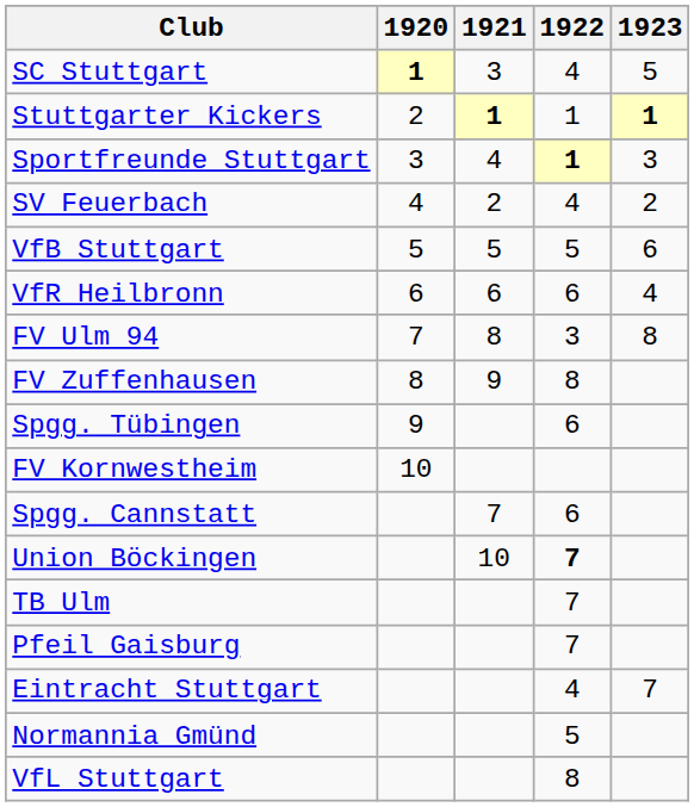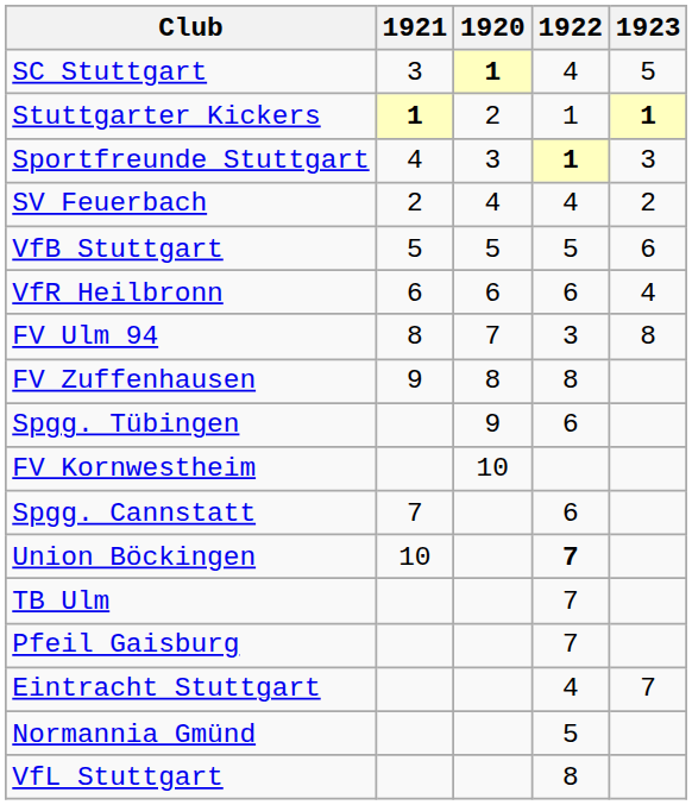 <table class="wikitable">
 <tr>
 <th>Club</th>
+<th>1921</th>
 <th>1920</th>
-<th>1921</th>
 <th>1922</th>
 <th>1923</th>
 </tr>
 <tr align="center">
 <td align="left"><a href='#'>SC Stuttgart</a></td>
+<td>3</td>
 <td style="background:#ffffbf"><strong>1</strong></td>
-<td>3</td>
 <td>4</td>
 <td>5</td>
 </tr>
 <tr align="center">
 <td align="left"><a href='#'>Stuttgarter Kickers</a></td>
+<td style="background:#ffffbf"><strong>1</strong></td>
 <td>2</td>
-<td style="background:#ffffbf"><strong>1</strong></td>
 <td>1</td>
 <td style="background:#ffffbf"><strong>1</strong></td>
 </tr>
 <tr align="center">
 <td align="left"><a href='#'>Sportfreunde Stuttgart</a></td>
+<td>4</td>
 <td>3</td>
-<td>4</td>
 <td style="background:#ffffbf"><strong>1</strong></td>
 <td>3</td>
 </tr>
 <tr align="center">
 <td align="left"><a href='#'>SV Feuerbach</a></td>
+<td>2</td>
 <td>4</td>
-<td>2</td>
 <td>4</td>
 <td>2</td>
 </tr>
 <tr align="center">
 <td align="left"><a href='#'>VfB Stuttgart</a></td>
 <td>5</td>
 <td>5</td>
 <td>5</td>
 <td>6</td>
 </tr>
 <tr align="center">
 <td align="left"><a href='#'>VfR Heilbronn</a></td>
 <td>6</td>
 <td>6</td>
 <td>6</td>
 <td>4</td>
 </tr>
 <tr align="center">
 <td align="left"><a href='#'>FV Ulm 94</a></td>
+<td>8</td>
 <td>7</td>
-<td>8</td>
 <td>3</td>
 <td>8</td>
 </tr>
 <tr align="center">
 <td align="left"><a href='#'>FV Zuffenhausen</a></td>
+<td>9</td>
 <td>8</td>
-<td>9</td>
 <td>8</td>
 <td></td>
 </tr>
 <tr align="center">
 <td align="left"><a href='#'>Spgg. Tübingen</a></td>
+<td></td>
 <td>9</td>
+<td>6</td>
+<td></td>
+</tr>
+<tr align="center">
+<td align="left"><a href='#'>FV Kornwestheim</a></td>
+<td></td>
+<td>10</td>
+<td></td>
+<td></td>
+</tr>
+<tr align="center">
+<td align="left"><a href='#'>Spgg. Cannstatt</a></td>
+<td>7</td>
 <td></td>
 <td>6</td>
 <td></td>
 </tr>
 <tr align="center">
-<td align="left"><a href='#'>FV Kornwestheim</a></td>
+<td align="left"><a href='#'>Union Böckingen</a></td>
 <td>10</td>
 <td></td>
-<td></td>
-<td></td>
-</tr>
-<tr align="center">
-<td align="left"><a href='#'>Spgg. Cannstatt</a></td>
-<td></td>
-<td>7</td>
-<td>6</td>
-<td></td>
-</tr>
-<tr align="center">
-<td align="left"><a href='#'>Union Böckingen</a></td>
-<td></td>
-<td>10</td>
 <td><strong>7</strong></td>
 <td></td>
 </tr>
 <tr align="center">
 <td align="left"><a href='#'>TB Ulm</a></td>
 <td></td>
 <td></td>
 <td>7</td>
 <td></td>
 </tr>
 <tr align="center">
 <td align="left"><a href='#'>Pfeil Gaisburg</a></td>
 <td></td>
 <td></td>
 <td>7</td>
 <td></td>
 </tr>
 <tr align="center">
 <td align="left"><a href='#'>Eintracht Stuttgart</a></td>
 <td></td>
 <td></td>
 <td>4</td>
 <td>7</td>
 </tr>
 <tr align="center">
 <td align="left"><a href='#'>Normannia Gmünd</a></td>
 <td></td>
 <td></td>
 <td>5</td>
 <td></td>
 </tr>
 <tr align="center">
 <td align="left"><a href='#'>VfL Stuttgart</a></td>
 <td></td>
 <td></td>
 <td>8</td>
 <td></td>
 </tr>
 </table>
